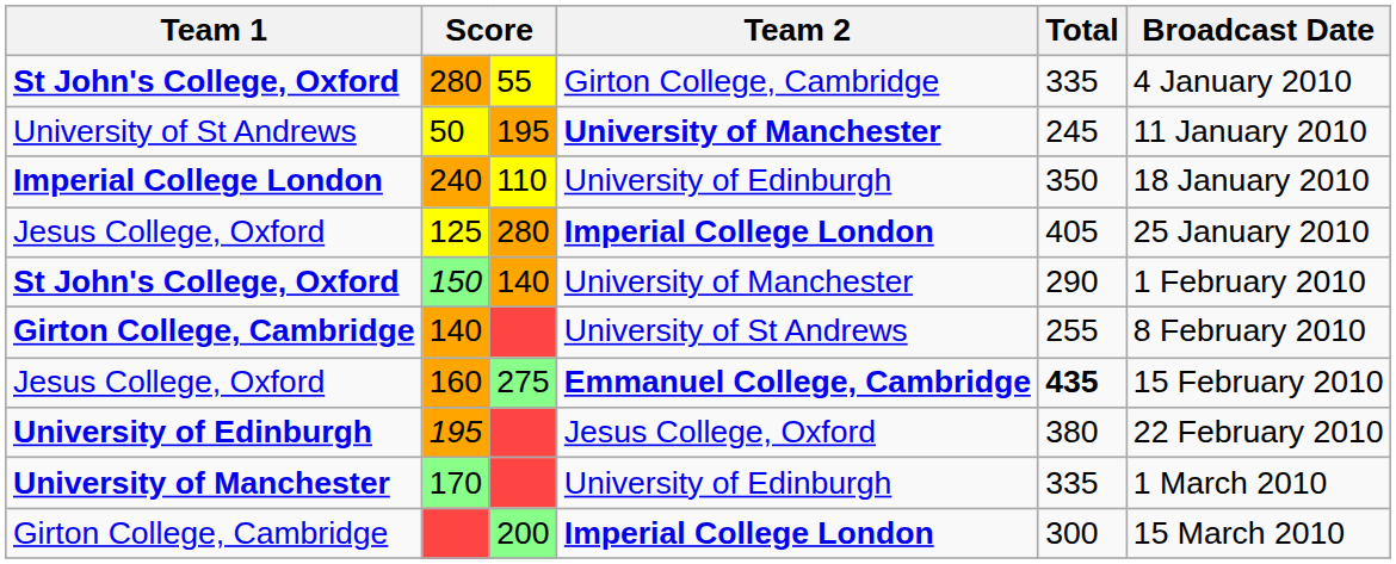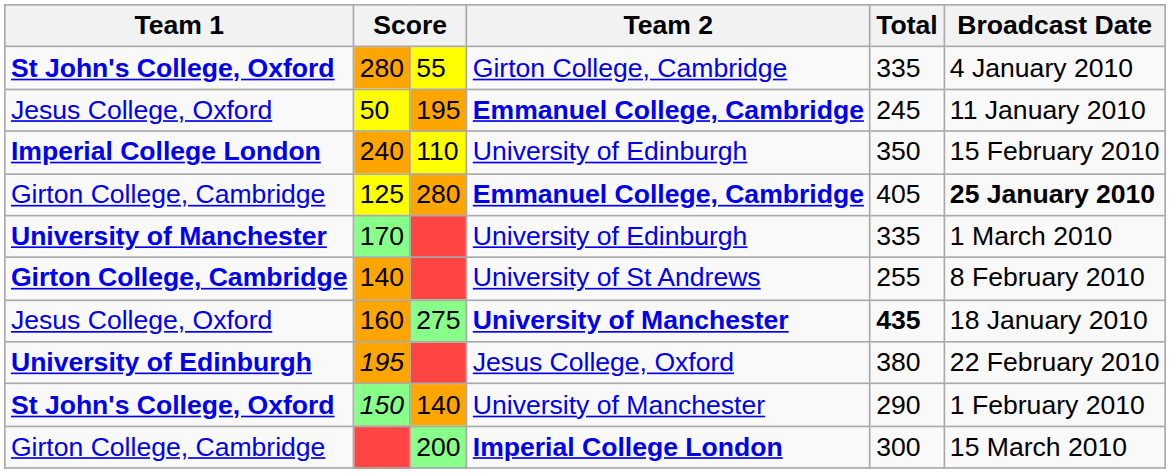 <table class="wikitable" border="1">
 <tr>
 <th>Team 1</th>
 <th colspan=2>Score</th>
 <th>Team 2</th>
 <th>Total</th>
 <th>Broadcast Date</th>
 </tr>
 <tr>
 <td><strong><a href='#'>St John's College, Oxford</a></strong></td>
 <td style="background:orange">280</td>
 <td style="background:yellow">55</td>
 <td><a href='#'>Girton College, Cambridge</a></td>
 <td>335</td>
 <td>4 January 2010</td>
 </tr>
 <tr>
-<td><a href='#'>University of St Andrews</a></td>
+<td><a href='#'>Jesus College, Oxford</a></td>
 <td style="background:yellow">50</td>
 <td style="background:orange">195</td>
-<td><strong><a href='#'>University of Manchester</a></strong></td>
+<td><strong><a href='#'>Emmanuel College, Cambridge</a></strong></td>
 <td>245</td>
 <td>11 January 2010</td>
 </tr>
 <tr>
 <td><strong><a href='#'>Imperial College London</a></strong></td>
 <td style="background:orange">240</td>
 <td style="background:yellow">110</td>
 <td><a href='#'>University of Edinburgh</a></td>
 <td>350</td>
-<td>18 January 2010</td>
+<td>15 February 2010</td>
 </tr>
 <tr>
-<td><a href='#'>Jesus College, Oxford</a></td>
+<td><a href='#'>Girton College, Cambridge</a></td>
 <td style="background:yellow">125</td>
 <td style="background:orange">280</td>
-<td><strong><a href='#'>Imperial College London</a></strong></td>
+<td><strong><a href='#'>Emmanuel College, Cambridge</a></strong></td>
 <td>405</td>
-<td>25 January 2010</td>
+<td><strong>25 January 2010</strong></td>
 </tr>
 <tr>
-<td><strong><a href='#'>St John's College, Oxford</a></strong></td>
-<td style="background:#88ff88"><em>150</em></td>
-<td style="background:orange">140</td>
-<td><a href='#'>University of Manchester</a></td>
-<td>290</td>
-<td>1 February 2010</td>
+<td><strong><a href='#'>University of Manchester</a></strong></td>
+<td style="background:#88ff88">170</td>
+<td style="background:#ff4444"></td>
+<td><a href='#'>University of Edinburgh</a></td>
+<td>335</td>
+<td>1 March 2010</td>
 </tr>
 <tr>
 <td><strong><a href='#'>Girton College, Cambridge</a></strong></td>
 <td style="background:orange">140</td>
 <td style="background:#ff4444"></td>
 <td><a href='#'>University of St Andrews</a></td>
 <td>255</td>
 <td>8 February 2010</td>
 </tr>
 <tr>
 <td><a href='#'>Jesus College, Oxford</a></td>
 <td style="background:orange">160</td>
 <td style="background:#88ff88">275</td>
-<td><strong><a href='#'>Emmanuel College, Cambridge</a></strong></td>
+<td><strong><a href='#'>University of Manchester</a></strong></td>
 <td><strong>435</strong></td>
-<td>15 February 2010</td>
+<td>18 January 2010</td>
 </tr>
 <tr>
 <td><strong><a href='#'>University of Edinburgh</a></strong></td>
 <td style="background:orange"><em>195</em></td>
 <td style="background:#ff4444"></td>
 <td><a href='#'>Jesus College, Oxford</a></td>
 <td>380</td>
 <td>22 February 2010</td>
 </tr>
 <tr>
-<td><strong><a href='#'>University of Manchester</a></strong></td>
-<td style="background:#88ff88">170</td>
-<td style="background:#ff4444"></td>
-<td><a href='#'>University of Edinburgh</a></td>
-<td>335</td>
-<td>1 March 2010</td>
+<td><strong><a href='#'>St John's College, Oxford</a></strong></td>
+<td style="background:#88ff88"><em>150</em></td>
+<td style="background:orange">140</td>
+<td><a href='#'>University of Manchester</a></td>
+<td>290</td>
+<td>1 February 2010</td>
 </tr>
 <tr>
 <td><a href='#'>Girton College, Cambridge</a></td>
 <td style="background:#ff4444"></td>
 <td style="background:#88ff88">200</td>
 <td><strong><a href='#'>Imperial College London</a></strong></td>
 <td>300</td>
 <td>15 March 2010</td>
 </tr>
 </table>
